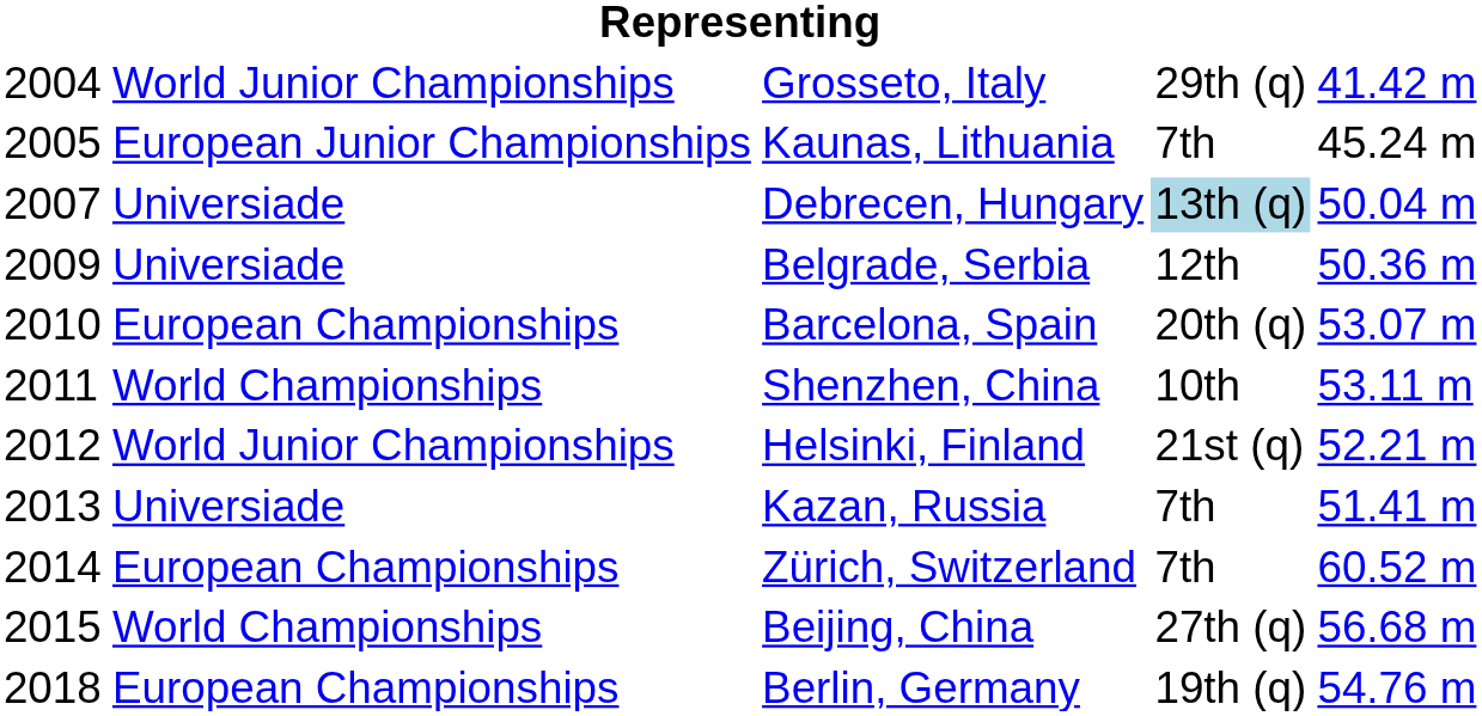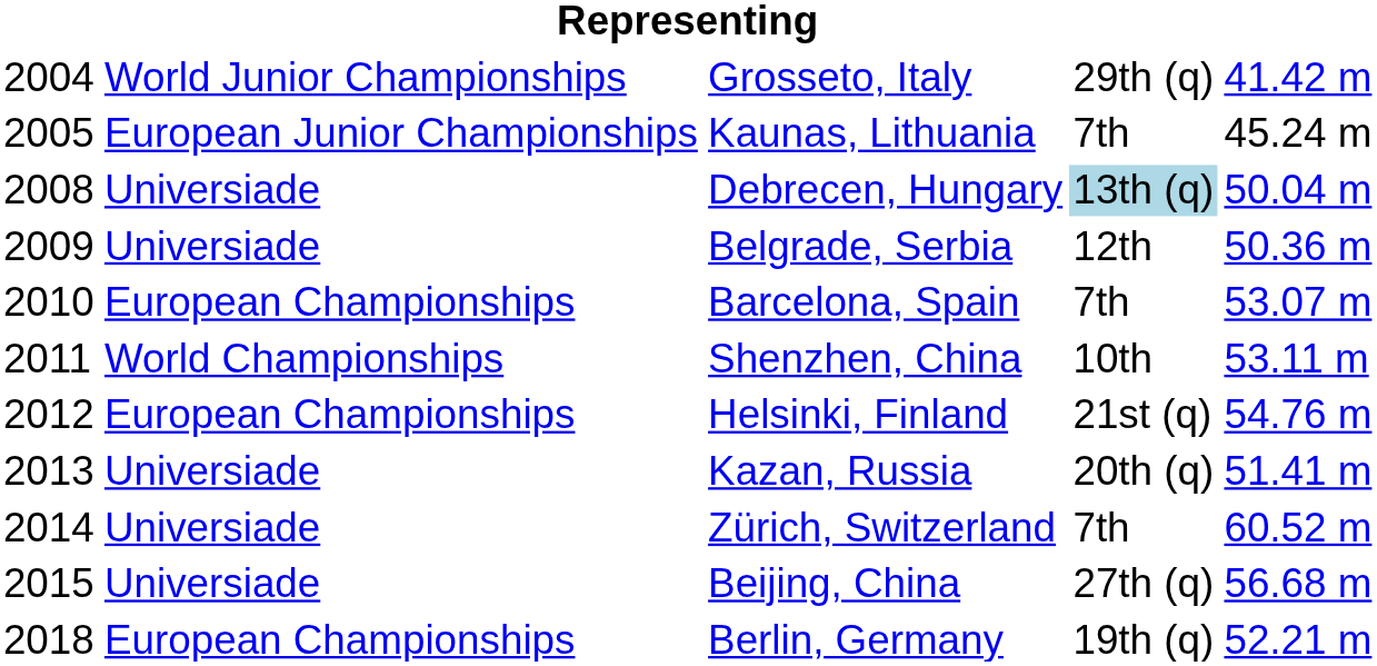 <table>
 <tr>
 <th colspan="6">Representing </th>
 </tr>
 <tr>
 <td>2004</td>
 <td><a href='#'>World Junior Championships</a></td>
 <td><a href='#'>Grosseto, Italy</a></td>
 <td>29th (q)</td>
 <td><a href='#'>41.42 m</a></td>
 </tr>
 <tr>
 <td>2005</td>
 <td><a href='#'>European Junior Championships</a></td>
 <td><a href='#'>Kaunas, Lithuania</a></td>
 <td>7th</td>
 <td>45.24 m</td>
 </tr>
 <tr>
-<td>2007</td>
+<td>2008</td>
 <td><a href='#'>Universiade</a></td>
 <td><a href='#'>Debrecen, Hungary</a></td>
 <td style="background: lightblue;">13th (q)</td>
 <td><a href='#'>50.04 m</a></td>
 </tr>
 <tr>
 <td>2009</td>
 <td><a href='#'>Universiade</a></td>
 <td><a href='#'>Belgrade, Serbia</a></td>
 <td>12th</td>
 <td><a href='#'>50.36 m</a></td>
 </tr>
 <tr>
 <td>2010</td>
 <td><a href='#'>European Championships</a></td>
 <td><a href='#'>Barcelona, Spain</a></td>
-<td>20th (q)</td>
+<td>7th</td>
 <td><a href='#'>53.07 m</a></td>
 </tr>
 <tr>
 <td>2011</td>
 <td><a href='#'>World Championships</a></td>
 <td><a href='#'>Shenzhen, China</a></td>
 <td>10th</td>
 <td><a href='#'>53.11 m</a></td>
 </tr>
 <tr>
 <td>2012</td>
-<td><a href='#'>World Junior Championships</a></td>
+<td><a href='#'>European Championships</a></td>
 <td><a href='#'>Helsinki, Finland</a></td>
 <td>21st (q)</td>
-<td><a href='#'>52.21 m</a></td>
+<td><a href='#'>54.76 m</a></td>
 </tr>
 <tr>
 <td>2013</td>
 <td><a href='#'>Universiade</a></td>
 <td><a href='#'>Kazan, Russia</a></td>
-<td>7th</td>
+<td>20th (q)</td>
 <td><a href='#'>51.41 m</a></td>
 </tr>
 <tr>
 <td>2014</td>
-<td><a href='#'>European Championships</a></td>
+<td><a href='#'>Universiade</a></td>
 <td><a href='#'>Zürich, Switzerland</a></td>
 <td>7th</td>
 <td><a href='#'>60.52 m</a></td>
 </tr>
 <tr>
 <td>2015</td>
-<td><a href='#'>World Championships</a></td>
+<td><a href='#'>Universiade</a></td>
 <td><a href='#'>Beijing, China</a></td>
 <td>27th (q)</td>
 <td><a href='#'>56.68 m</a></td>
 </tr>
 <tr>
 <td>2018</td>
 <td><a href='#'>European Championships</a></td>
 <td><a href='#'>Berlin, Germany</a></td>
 <td>19th (q)</td>
-<td><a href='#'>54.76 m</a></td>
+<td><a href='#'>52.21 m</a></td>
 </tr>
 </table>
